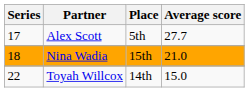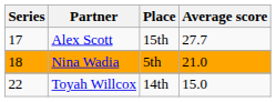 <table class="wikitable">
 <tr>
 <th>Series</th>
 <th>Partner</th>
 <th>Place</th>
 <th>Average score</th>
 </tr>
 <tr>
 <td>17</td>
 <td><a href='#'>Alex Scott</a></td>
-<td>5th</td>
+<td>15th</td>
 <td>27.7</td>
 </tr>
 <tr>
 </tr>
 <tr bgcolor="orange">
 <td>18</td>
 <td><a href='#'>Nina Wadia</a></td>
-<td>15th</td>
+<td>5th</td>
 <td>21.0</td>
 </tr>
 <tr>
 </tr>
 <tr>
 <td>22</td>
 <td><a href='#'>Toyah Willcox</a></td>
 <td>14th</td>
 <td>15.0</td>
 </tr>
 </table>
